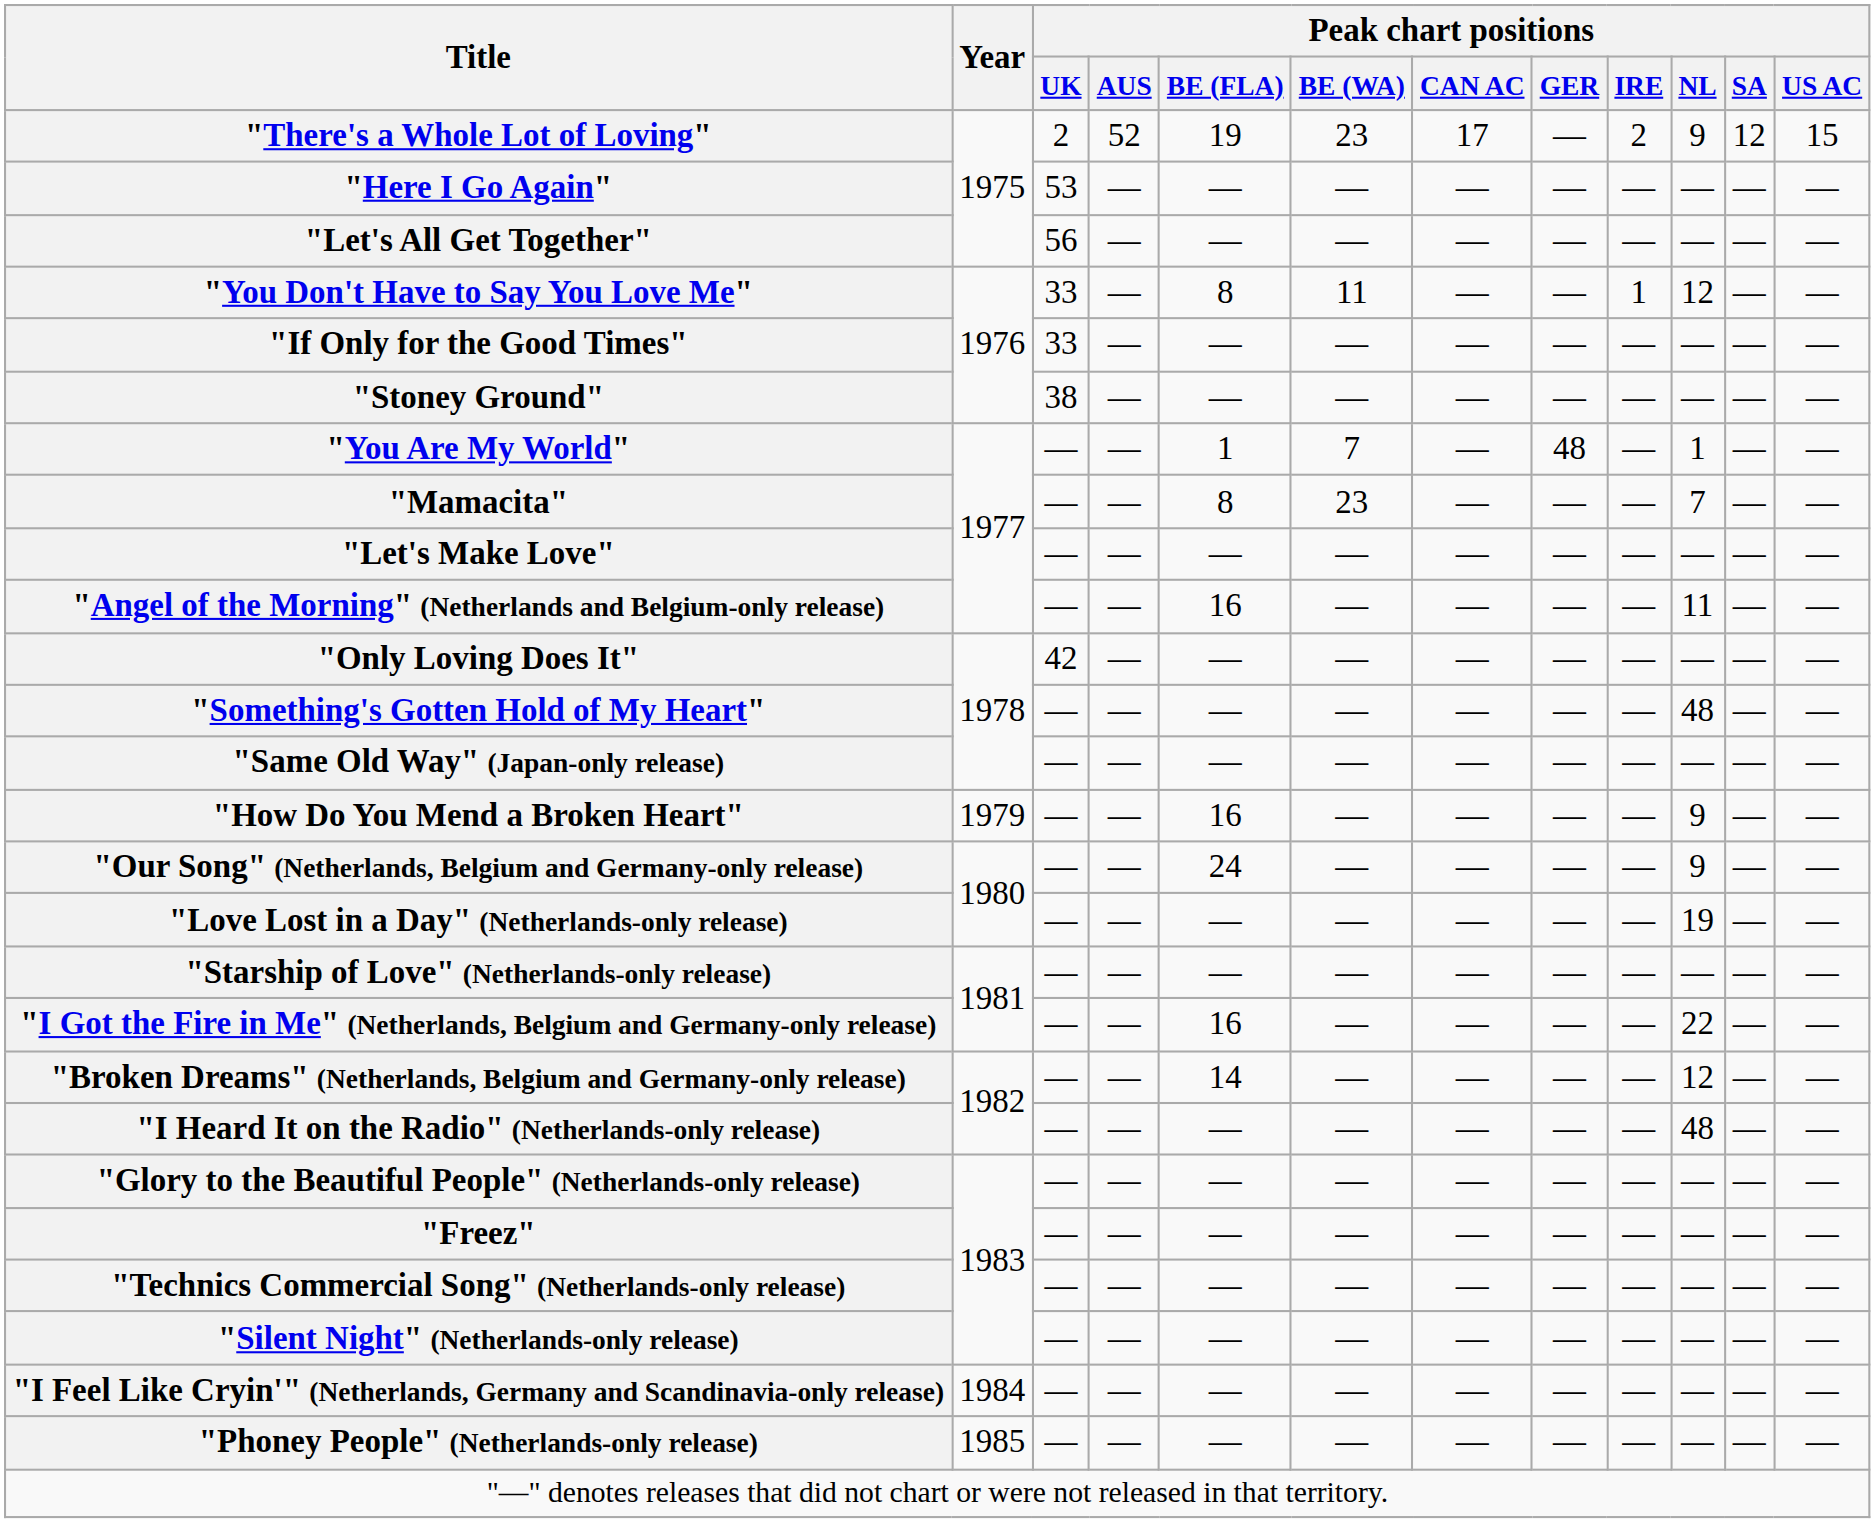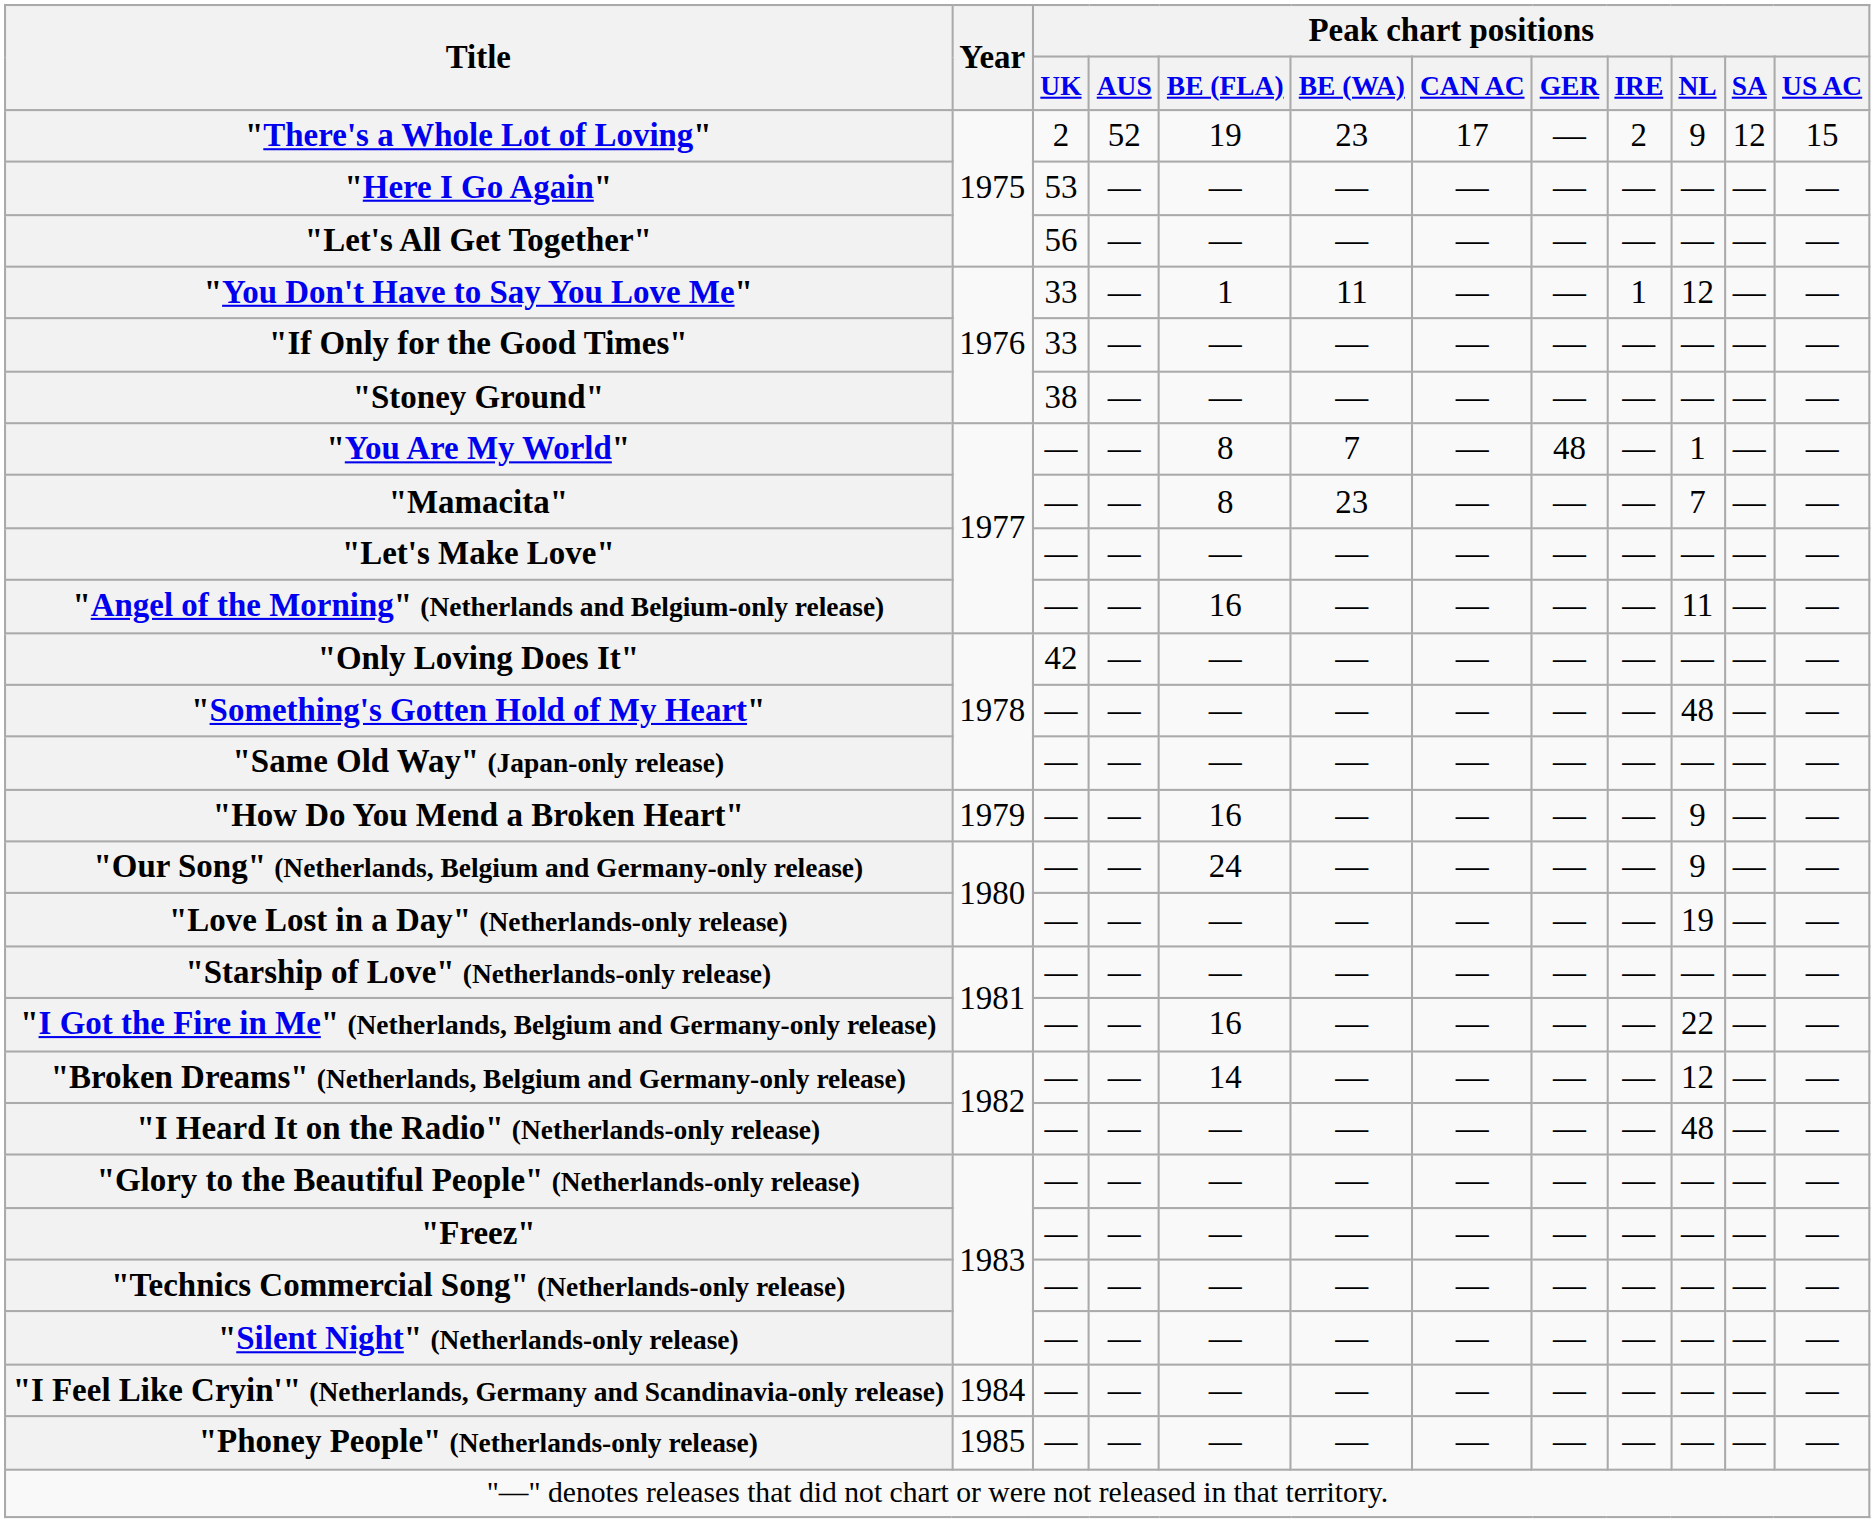 <table class="wikitable plainrowheaders" style="text-align:center;">
 <tr>
 <th rowspan="2">Title</th>
 <th rowspan="2">Year</th>
 <th colspan="10">Peak chart positions</th>
 </tr>
 <tr>
 <th scope="col"><small><a href='#'>UK</a></small><br></th>
 <th scope="col"><small><a href='#'>AUS</a></small><br></th>
 <th><small><a href='#'>BE (FLA)</a></small><br></th>
 <th><small><a href='#'>BE (WA)</a></small><br></th>
 <th><small><a href='#'>CAN AC</a></small><br></th>
 <th><small><a href='#'>GER</a></small><br></th>
 <th><small><a href='#'>IRE</a></small><br></th>
 <th><small><a href='#'>NL</a></small><br></th>
 <th><small><a href='#'>SA</a></small><br></th>
 <th><small><a href='#'>US AC</a></small><br></th>
 </tr>
 <tr>
 <th scope="row">"<a href='#'>There's a Whole Lot of Loving</a>"</th>
 <td rowspan="3">1975</td>
 <td>2</td>
 <td>52</td>
 <td>19</td>
 <td>23</td>
 <td>17</td>
 <td>—</td>
 <td>2</td>
 <td>9</td>
 <td>12</td>
 <td>15</td>
 </tr>
 <tr>
 <th scope="row">"<a href='#'>Here I Go Again</a>"</th>
 <td align="center">53</td>
 <td>—</td>
 <td>—</td>
 <td>—</td>
 <td>—</td>
 <td>—</td>
 <td>—</td>
 <td>—</td>
 <td>—</td>
 <td>—</td>
 </tr>
 <tr>
 <th scope="row">"Let's All Get Together"</th>
 <td align="center">56</td>
 <td>—</td>
 <td>—</td>
 <td>—</td>
 <td>—</td>
 <td>—</td>
 <td>—</td>
 <td>—</td>
 <td>—</td>
 <td>—</td>
 </tr>
 <tr>
 <th scope="row">"<a href='#'>You Don't Have to Say You Love Me</a>"</th>
 <td rowspan="3">1976</td>
 <td align="center">33</td>
 <td>—</td>
-<td>8</td>
+<td>1</td>
 <td>11</td>
 <td>—</td>
 <td>—</td>
 <td>1</td>
 <td>12</td>
 <td>—</td>
 <td>—</td>
 </tr>
 <tr>
 <th scope="row">"If Only for the Good Times"</th>
 <td align="center">33</td>
 <td>—</td>
 <td>—</td>
 <td>—</td>
 <td>—</td>
 <td>—</td>
 <td>—</td>
 <td>—</td>
 <td>—</td>
 <td>—</td>
 </tr>
 <tr>
 <th scope="row">"Stoney Ground"</th>
 <td align="center">38</td>
 <td>—</td>
 <td>—</td>
 <td>—</td>
 <td>—</td>
 <td>—</td>
 <td>—</td>
 <td>—</td>
 <td>—</td>
 <td>—</td>
 </tr>
 <tr>
 <th scope="row">"<a href='#'>You Are My World</a>"</th>
 <td rowspan="4">1977</td>
 <td align="center">—</td>
 <td>—</td>
-<td>1</td>
+<td>8</td>
 <td>7</td>
 <td>—</td>
 <td>48</td>
 <td>—</td>
 <td>1</td>
 <td>—</td>
 <td>—</td>
 </tr>
 <tr>
 <th scope="row">"Mamacita"</th>
 <td align="center">—</td>
 <td>—</td>
 <td>8</td>
 <td>23</td>
 <td>—</td>
 <td>—</td>
 <td>—</td>
 <td>7</td>
 <td>—</td>
 <td>—</td>
 </tr>
 <tr>
 <th scope="row">"Let's Make Love"</th>
 <td>—</td>
 <td>—</td>
 <td>—</td>
 <td>—</td>
 <td>—</td>
 <td>—</td>
 <td>—</td>
 <td>—</td>
 <td>—</td>
 <td>—</td>
 </tr>
 <tr>
 <th scope="row">"<a href='#'>Angel of the Morning</a>" <small>(Netherlands and Belgium-only release)</small></th>
 <td align="center">—</td>
 <td>—</td>
 <td>16</td>
 <td>—</td>
 <td>—</td>
 <td>—</td>
 <td>—</td>
 <td>11</td>
 <td>—</td>
 <td>—</td>
 </tr>
 <tr>
 <th scope="row">"Only Loving Does It"</th>
 <td rowspan="3">1978</td>
 <td>42</td>
 <td>—</td>
 <td>—</td>
 <td>—</td>
 <td>—</td>
 <td>—</td>
 <td>—</td>
 <td>—</td>
 <td>—</td>
 <td>—</td>
 </tr>
 <tr>
 <th scope="row">"<a href='#'>Something's Gotten Hold of My Heart</a>"</th>
 <td>—</td>
 <td>—</td>
 <td>—</td>
 <td>—</td>
 <td>—</td>
 <td>—</td>
 <td>—</td>
 <td>48</td>
 <td>—</td>
 <td>—</td>
 </tr>
 <tr>
 <th scope="row">"Same Old Way" <small>(Japan-only release)</small></th>
 <td>—</td>
 <td>—</td>
 <td>—</td>
 <td>—</td>
 <td>—</td>
 <td>—</td>
 <td>—</td>
 <td>—</td>
 <td>—</td>
 <td>—</td>
 </tr>
 <tr>
 <th scope="row">"How Do You Mend a Broken Heart"</th>
 <td>1979</td>
 <td>—</td>
 <td>—</td>
 <td>16</td>
 <td>—</td>
 <td>—</td>
 <td>—</td>
 <td>—</td>
 <td>9</td>
 <td>—</td>
 <td>—</td>
 </tr>
 <tr>
 <th scope="row">"Our Song" <small>(Netherlands, Belgium and Germany-only release)</small></th>
 <td rowspan="2">1980</td>
 <td>—</td>
 <td>—</td>
 <td>24</td>
 <td>—</td>
 <td>—</td>
 <td>—</td>
 <td>—</td>
 <td>9</td>
 <td>—</td>
 <td>—</td>
 </tr>
 <tr>
 <th scope="row">"Love Lost in a Day" <small>(Netherlands-only release)</small></th>
 <td align="center">—</td>
 <td>—</td>
 <td>—</td>
 <td>—</td>
 <td>—</td>
 <td>—</td>
 <td>—</td>
 <td>19</td>
 <td>—</td>
 <td>—</td>
 </tr>
 <tr>
 <th scope="row">"Starship of Love" <small>(Netherlands-only release)</small></th>
 <td rowspan="2">1981</td>
 <td align="center">—</td>
 <td>—</td>
 <td>—</td>
 <td>—</td>
 <td>—</td>
 <td>—</td>
 <td>—</td>
 <td>—</td>
 <td>—</td>
 <td>—</td>
 </tr>
 <tr>
 <th scope="row">"<a href='#'>I Got the Fire in Me</a>" <small>(Netherlands, Belgium and Germany-only release)</small></th>
 <td align="center">—</td>
 <td>—</td>
 <td>16</td>
 <td>—</td>
 <td>—</td>
 <td>—</td>
 <td>—</td>
 <td>22</td>
 <td>—</td>
 <td>—</td>
 </tr>
 <tr>
 <th scope="row">"Broken Dreams" <small>(Netherlands, Belgium and Germany-only release)</small></th>
 <td rowspan="2">1982</td>
 <td align="center">—</td>
 <td>—</td>
 <td>14</td>
 <td>—</td>
 <td>—</td>
 <td>—</td>
 <td>—</td>
 <td>12</td>
 <td>—</td>
 <td>—</td>
 </tr>
 <tr>
 <th scope="row">"I Heard It on the Radio" <small>(Netherlands-only release)</small></th>
 <td>—</td>
 <td>—</td>
 <td>—</td>
 <td>—</td>
 <td>—</td>
 <td>—</td>
 <td>—</td>
 <td>48</td>
 <td>—</td>
 <td>—</td>
 </tr>
 <tr>
 <th scope="row">"Glory to the Beautiful People" <small>(Netherlands-only release)</small></th>
 <td rowspan="4">1983</td>
 <td align="center">—</td>
 <td>—</td>
 <td>—</td>
 <td>—</td>
 <td>—</td>
 <td>—</td>
 <td>—</td>
 <td>—</td>
 <td>—</td>
 <td>—</td>
 </tr>
 <tr>
 <th scope="row">"Freez"</th>
 <td>—</td>
 <td>—</td>
 <td>—</td>
 <td>—</td>
 <td>—</td>
 <td>—</td>
 <td>—</td>
 <td>—</td>
 <td>—</td>
 <td>—</td>
 </tr>
 <tr>
 <th scope="row">"Technics Commercial Song" <small>(Netherlands-only release)</small></th>
 <td align="center">—</td>
 <td>—</td>
 <td>—</td>
 <td>—</td>
 <td>—</td>
 <td>—</td>
 <td>—</td>
 <td>—</td>
 <td>—</td>
 <td>—</td>
 </tr>
 <tr>
 <th scope="row">"<a href='#'>Silent Night</a>" <small>(Netherlands-only release)</small></th>
 <td>—</td>
 <td>—</td>
 <td>—</td>
 <td>—</td>
 <td>—</td>
 <td>—</td>
 <td>—</td>
 <td>—</td>
 <td>—</td>
 <td>—</td>
 </tr>
 <tr>
 <th scope="row">"I Feel Like Cryin'" <small>(Netherlands, Germany and Scandinavia-only release)</small></th>
 <td>1984</td>
 <td align="center">—</td>
 <td>—</td>
 <td>—</td>
 <td>—</td>
 <td>—</td>
 <td>—</td>
 <td>—</td>
 <td>—</td>
 <td>—</td>
 <td>—</td>
 </tr>
 <tr>
 <th scope="row">"Phoney People" <small>(Netherlands-only release)</small></th>
 <td>1985</td>
 <td align="center">—</td>
 <td>—</td>
 <td>—</td>
 <td>—</td>
 <td>—</td>
 <td>—</td>
 <td>—</td>
 <td>—</td>
 <td>—</td>
 <td>—</td>
 </tr>
 <tr>
 <td colspan="12" style="font-size:90%">"—" denotes releases that did not chart or were not released in that territory.</td>
 </tr>
 </table>
